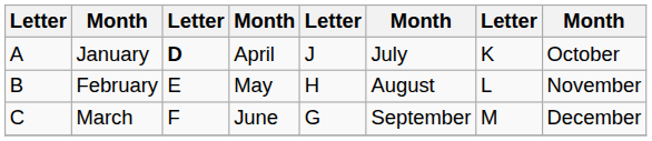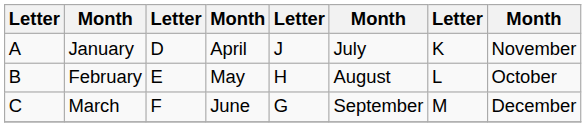 <table class="wikitable">
 <tr>
 <th>Letter</th>
 <th>Month</th>
 <th>Letter</th>
 <th>Month</th>
 <th>Letter</th>
 <th>Month</th>
 <th>Letter</th>
 <th>Month</th>
 </tr>
 <tr>
 <td>A</td>
 <td>January</td>
-<td><strong>D</strong></td>
+<td>D</td>
 <td>April</td>
 <td>J</td>
 <td>July</td>
 <td>K</td>
-<td>October</td>
+<td>November</td>
 </tr>
 <tr>
 <td>B</td>
 <td>February</td>
 <td>E</td>
 <td>May</td>
 <td>H</td>
 <td>August</td>
 <td>L</td>
-<td>November</td>
+<td>October</td>
 </tr>
 <tr>
 <td>C</td>
 <td>March</td>
 <td>F</td>
 <td>June</td>
 <td>G</td>
 <td>September</td>
 <td>M</td>
 <td>December</td>
 </tr>
 <tr>
 </tr>
 </table>
